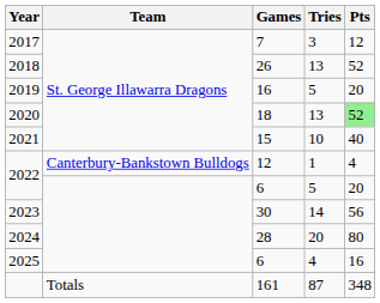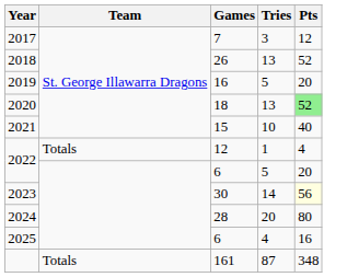 <table class="wikitable">
 <tr>
 <th>Year</th>
 <th>Team</th>
 <th>Games</th>
 <th>Tries</th>
 <th>Pts</th>
 </tr>
 <tr>
 <td>2017</td>
 <td rowspan="5"> <a href='#'>St. George Illawarra Dragons</a></td>
 <td>7</td>
 <td>3</td>
 <td>12</td>
 </tr>
 <tr>
 <td>2018</td>
 <td>26</td>
 <td>13</td>
 <td>52</td>
 </tr>
 <tr>
 <td>2019</td>
 <td>16</td>
 <td>5</td>
 <td>20</td>
 </tr>
 <tr>
 <td>2020</td>
 <td>18</td>
 <td>13</td>
 <td style="background: lightgreen;">52</td>
 </tr>
 <tr>
 <td>2021</td>
 <td>15</td>
 <td>10</td>
 <td>40</td>
 </tr>
 <tr>
 <td rowspan="2">2022</td>
-<td> <a href='#'>Canterbury-Bankstown Bulldogs</a></td>
+<td>Totals</td>
 <td>12</td>
 <td>1</td>
 <td>4</td>
 </tr>
 <tr>
 <td rowspan="4"></td>
 <td>6</td>
 <td>5</td>
 <td>20</td>
 </tr>
 <tr>
 <td>2023</td>
 <td>30</td>
 <td>14</td>
-<td>56</td>
+<td style="background: lightyellow;">56</td>
 </tr>
 <tr>
 <td>2024</td>
 <td>28</td>
 <td>20</td>
 <td>80</td>
 </tr>
 <tr>
 <td>2025</td>
 <td>6</td>
 <td>4</td>
 <td>16</td>
 </tr>
 <tr>
 <td></td>
 <td>Totals</td>
 <td>161</td>
 <td>87</td>
 <td>348</td>
 </tr>
 </table>
